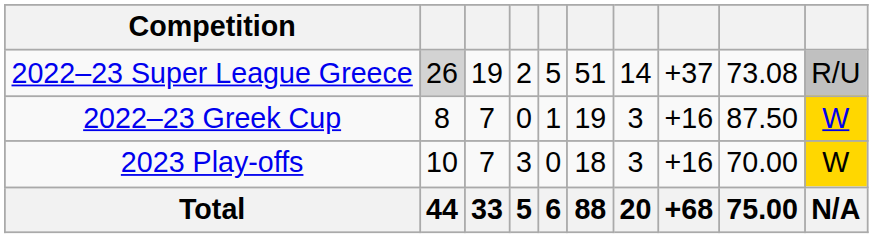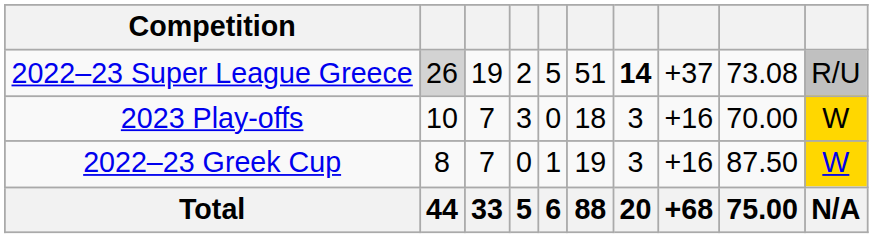 <table class="wikitable" style="text-align:center">
 <tr>
 <th>Competition</th>
 <th></th>
 <th></th>
 <th></th>
 <th></th>
 <th></th>
 <th></th>
 <th></th>
 <th></th>
 <th></th>
 </tr>
 <tr>
 <td><a href='#'>2022–23 Super League Greece</a></td>
 <td style="background: lightgrey;">26</td>
 <td>19</td>
 <td>2</td>
 <td>5</td>
 <td>51</td>
-<td>14</td>
+<td><strong>14</strong></td>
 <td>+37</td>
 <td>73.08</td>
 <td bgcolor=#C0C0C0>R/U</td>
+</tr>
+<tr>
+<td><a href='#'>2023 Play-offs</a></td>
+<td>10</td>
+<td>7</td>
+<td>3</td>
+<td>0</td>
+<td>18</td>
+<td>3</td>
+<td>+16</td>
+<td>70.00</td>
+<td bgcolor=#FFD700>W</td>
 </tr>
 <tr>
 <td><a href='#'>2022–23 Greek Cup</a></td>
 <td>8</td>
 <td>7</td>
 <td>0</td>
 <td>1</td>
 <td>19</td>
 <td>3</td>
 <td>+16</td>
 <td>87.50</td>
 <td bgcolor=#FFD700><a href='#'>W</a></td>
 </tr>
 <tr>
-<td><a href='#'>2023 Play-offs</a></td>
-<td>10</td>
-<td>7</td>
-<td>3</td>
-<td>0</td>
-<td>18</td>
-<td>3</td>
-<td>+16</td>
-<td>70.00</td>
-<td bgcolor=#FFD700>W</td>
-</tr>
-<tr>
 <th>Total</th>
 <th>44</th>
 <th>33</th>
 <th>5</th>
 <th>6</th>
 <th>88</th>
 <th>20</th>
 <th>+68</th>
 <th>75.00</th>
 <th>N/A</th>
 </tr>
 </table>
